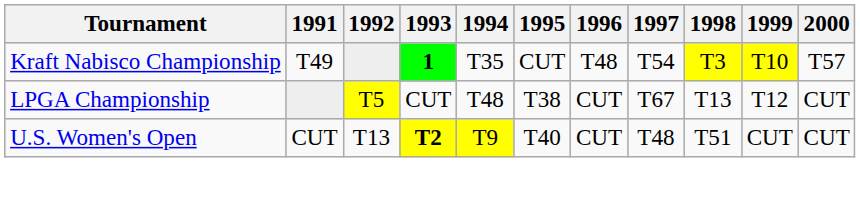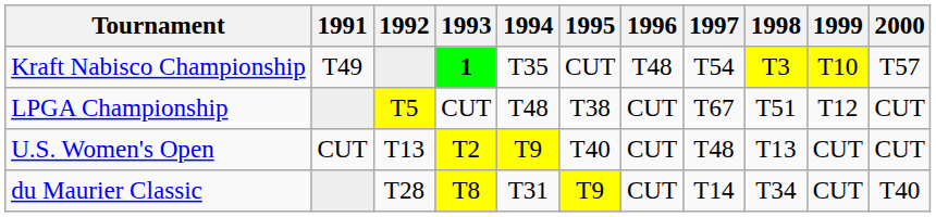 <table class="wikitable" style="font-size:95%;text-align:center;">
 <tr>
 <th>Tournament</th>
 <th>1991</th>
 <th>1992</th>
 <th>1993</th>
 <th>1994</th>
 <th>1995</th>
 <th>1996</th>
 <th>1997</th>
 <th>1998</th>
 <th>1999</th>
 <th>2000</th>
 </tr>
 <tr>
 <td align=left><a href='#'>Kraft Nabisco Championship</a></td>
 <td>T49</td>
 <td style="background:#eeeeee;"></td>
 <td style="background:lime;"><strong>1</strong></td>
 <td>T35</td>
 <td>CUT</td>
 <td>T48</td>
 <td>T54</td>
 <td style="background:yellow;">T3</td>
 <td style="background:yellow;">T10</td>
 <td>T57</td>
 </tr>
 <tr>
 <td align=left><a href='#'>LPGA Championship</a></td>
 <td style="background:#eeeeee;"></td>
 <td style="background:yellow;">T5</td>
 <td>CUT</td>
 <td>T48</td>
 <td>T38</td>
 <td>CUT</td>
 <td>T67</td>
-<td>T13</td>
+<td>T51</td>
 <td>T12</td>
 <td>CUT</td>
 </tr>
 <tr>
 <td align=left><a href='#'>U.S. Women's Open</a></td>
 <td>CUT</td>
 <td>T13</td>
-<td style="background:yellow;"><strong>T2</strong></td>
+<td style="background:yellow;">T2</td>
 <td style="background:yellow;">T9</td>
 <td>T40</td>
 <td>CUT</td>
 <td>T48</td>
-<td>T51</td>
+<td>T13</td>
 <td>CUT</td>
 <td>CUT</td>
 </tr>
+<tr>
+<td align=left><a href='#'>du Maurier Classic</a></td>
+<td style="background:#eeeeee;"></td>
+<td>T28</td>
+<td style="background:yellow;">T8</td>
+<td>T31</td>
+<td style="background:yellow;">T9</td>
+<td>CUT</td>
+<td>T14</td>
+<td>T34</td>
+<td>CUT</td>
+<td>T40</td>
+</tr>
 </table>
